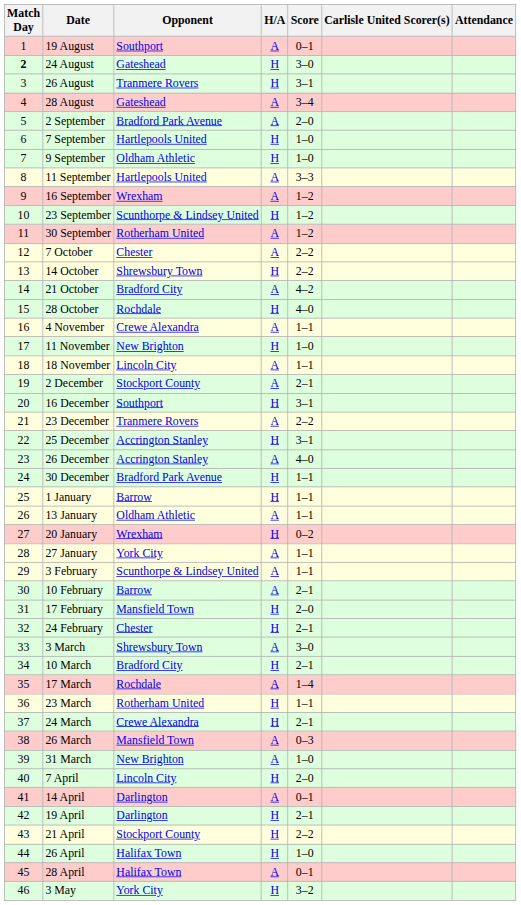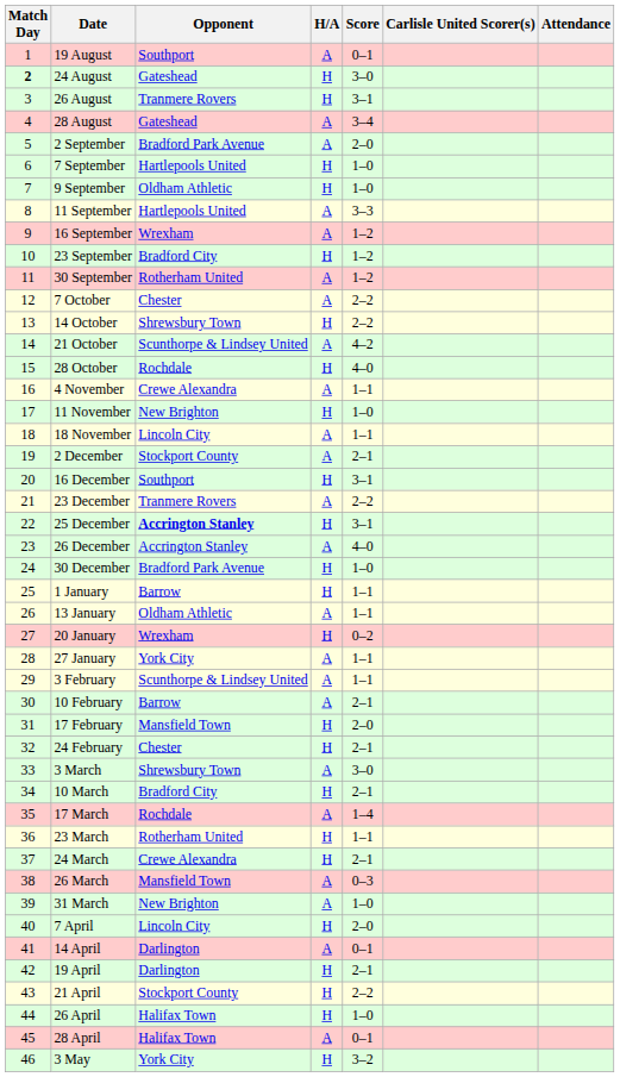 <table class="wikitable" style="text-align:center">
 <tr>
 <th>Match<br> Day</th>
 <th>Date</th>
 <th>Opponent</th>
 <th>H/A</th>
 <th>Score</th>
 <th>Carlisle United Scorer(s)</th>
 <th>Attendance</th>
 </tr>
 <tr bgcolor=#FFCCCC>
 <td>1</td>
 <td align=left>19 August</td>
 <td align=left><a href='#'>Southport</a></td>
 <td><a href='#'>A</a></td>
 <td>0–1</td>
 <td align=left></td>
 <td></td>
 </tr>
 <tr bgcolor=#ddffdd>
 <td><strong>2</strong></td>
 <td align=left>24 August</td>
 <td align=left><a href='#'>Gateshead</a></td>
 <td><a href='#'>H</a></td>
 <td>3–0</td>
 <td align=left></td>
 <td></td>
 </tr>
 <tr bgcolor=#ddffdd>
 <td>3</td>
 <td align=left>26 August</td>
 <td align=left><a href='#'>Tranmere Rovers</a></td>
 <td><a href='#'>H</a></td>
 <td>3–1</td>
 <td align=left></td>
 <td></td>
 </tr>
 <tr bgcolor=#FFCCCC>
 <td>4</td>
 <td align=left>28 August</td>
 <td align=left><a href='#'>Gateshead</a></td>
 <td><a href='#'>A</a></td>
 <td>3–4</td>
 <td align=left></td>
 <td></td>
 </tr>
 <tr bgcolor=#ddffdd>
 <td>5</td>
 <td align=left>2 September</td>
 <td align=left><a href='#'>Bradford Park Avenue</a></td>
 <td><a href='#'>A</a></td>
 <td>2–0</td>
 <td align=left></td>
 <td></td>
 </tr>
 <tr bgcolor=#ddffdd>
 <td>6</td>
 <td align=left>7 September</td>
 <td align=left><a href='#'>Hartlepools United</a></td>
 <td><a href='#'>H</a></td>
 <td>1–0</td>
 <td align=left></td>
 <td></td>
 </tr>
 <tr bgcolor=#ddffdd>
 <td>7</td>
 <td align=left>9 September</td>
 <td align=left><a href='#'>Oldham Athletic</a></td>
 <td><a href='#'>H</a></td>
 <td>1–0</td>
 <td align=left></td>
 <td></td>
 </tr>
 <tr bgcolor=#ffffdd>
 <td>8</td>
 <td align=left>11 September</td>
 <td align=left><a href='#'>Hartlepools United</a></td>
 <td><a href='#'>A</a></td>
 <td>3–3</td>
 <td align=left></td>
 <td></td>
 </tr>
 <tr bgcolor=#FFCCCC>
 <td>9</td>
 <td align=left>16 September</td>
 <td align=left><a href='#'>Wrexham</a></td>
 <td><a href='#'>A</a></td>
 <td>1–2</td>
 <td align=left></td>
 <td></td>
 </tr>
 <tr bgcolor=#ddffdd>
 <td>10</td>
 <td align=left>23 September</td>
-<td align=left><a href='#'>Scunthorpe & Lindsey United</a></td>
+<td align=left><a href='#'>Bradford City</a></td>
 <td><a href='#'>H</a></td>
 <td>1–2</td>
 <td align=left></td>
 <td></td>
 </tr>
 <tr bgcolor=#FFCCCC>
 <td>11</td>
 <td align=left>30 September</td>
 <td align=left><a href='#'>Rotherham United</a></td>
 <td><a href='#'>A</a></td>
 <td>1–2</td>
 <td align=left></td>
 <td></td>
 </tr>
 <tr bgcolor=#ffffdd>
 <td>12</td>
 <td align=left>7 October</td>
 <td align=left><a href='#'>Chester</a></td>
 <td><a href='#'>A</a></td>
 <td>2–2</td>
 <td align=left></td>
 <td></td>
 </tr>
 <tr bgcolor=#ffffdd>
 <td>13</td>
 <td align=left>14 October</td>
 <td align=left><a href='#'>Shrewsbury Town</a></td>
 <td><a href='#'>H</a></td>
 <td>2–2</td>
 <td align=left></td>
 <td></td>
 </tr>
 <tr bgcolor=#ddffdd>
 <td>14</td>
 <td align=left>21 October</td>
-<td align=left><a href='#'>Bradford City</a></td>
+<td align=left><a href='#'>Scunthorpe & Lindsey United</a></td>
 <td><a href='#'>A</a></td>
 <td>4–2</td>
 <td align=left></td>
 <td></td>
 </tr>
 <tr bgcolor=#ddffdd>
 <td>15</td>
 <td align=left>28 October</td>
 <td align=left><a href='#'>Rochdale</a></td>
 <td><a href='#'>H</a></td>
 <td>4–0</td>
 <td align=left></td>
 <td></td>
 </tr>
 <tr bgcolor=#ffffdd>
 <td>16</td>
 <td align=left>4 November</td>
 <td align=left><a href='#'>Crewe Alexandra</a></td>
 <td><a href='#'>A</a></td>
 <td>1–1</td>
 <td align=left></td>
 <td></td>
 </tr>
 <tr bgcolor=#ddffdd>
 <td>17</td>
 <td align=left>11 November</td>
 <td align=left><a href='#'>New Brighton</a></td>
 <td><a href='#'>H</a></td>
 <td>1–0</td>
 <td align=left></td>
 <td></td>
 </tr>
 <tr bgcolor=#ffffdd>
 <td>18</td>
 <td align=left>18 November</td>
 <td align=left><a href='#'>Lincoln City</a></td>
 <td><a href='#'>A</a></td>
 <td>1–1</td>
 <td align=left></td>
 <td></td>
 </tr>
 <tr bgcolor=#ddffdd>
 <td>19</td>
 <td align=left>2 December</td>
 <td align=left><a href='#'>Stockport County</a></td>
 <td><a href='#'>A</a></td>
 <td>2–1</td>
 <td align=left></td>
 <td></td>
 </tr>
 <tr bgcolor=#ddffdd>
 <td>20</td>
 <td align=left>16 December</td>
 <td align=left><a href='#'>Southport</a></td>
 <td><a href='#'>H</a></td>
 <td>3–1</td>
 <td align=left></td>
 <td></td>
 </tr>
 <tr bgcolor=#ffffdd>
 <td>21</td>
 <td align=left>23 December</td>
 <td align=left><a href='#'>Tranmere Rovers</a></td>
 <td><a href='#'>A</a></td>
 <td>2–2</td>
 <td align=left></td>
 <td></td>
 </tr>
 <tr bgcolor=#ddffdd>
 <td>22</td>
 <td align=left>25 December</td>
-<td align=left><a href='#'>Accrington Stanley</a></td>
+<td align=left><strong><a href='#'>Accrington Stanley</a></strong></td>
 <td><a href='#'>H</a></td>
 <td>3–1</td>
 <td align=left></td>
 <td></td>
 </tr>
 <tr bgcolor=#ddffdd>
 <td>23</td>
 <td align=left>26 December</td>
 <td align=left><a href='#'>Accrington Stanley</a></td>
 <td><a href='#'>A</a></td>
 <td>4–0</td>
 <td align=left></td>
 <td></td>
 </tr>
 <tr bgcolor=#ddffdd>
 <td>24</td>
 <td align=left>30 December</td>
 <td align=left><a href='#'>Bradford Park Avenue</a></td>
 <td><a href='#'>H</a></td>
-<td>1–1</td>
+<td>1–0</td>
 <td align=left></td>
 <td></td>
 </tr>
 <tr bgcolor=#ffffdd>
 <td>25</td>
 <td align=left>1 January</td>
 <td align=left><a href='#'>Barrow</a></td>
 <td><a href='#'>H</a></td>
 <td>1–1</td>
 <td align=left></td>
 <td></td>
 </tr>
 <tr bgcolor=#ffffdd>
 <td>26</td>
 <td align=left>13 January</td>
 <td align=left><a href='#'>Oldham Athletic</a></td>
 <td><a href='#'>A</a></td>
 <td>1–1</td>
 <td align=left></td>
 <td></td>
 </tr>
 <tr bgcolor=#FFCCCC>
 <td>27</td>
 <td align=left>20 January</td>
 <td align=left><a href='#'>Wrexham</a></td>
 <td><a href='#'>H</a></td>
 <td>0–2</td>
 <td align=left></td>
 <td></td>
 </tr>
 <tr bgcolor=#ffffdd>
 <td>28</td>
 <td align=left>27 January</td>
 <td align=left><a href='#'>York City</a></td>
 <td><a href='#'>A</a></td>
 <td>1–1</td>
 <td align=left></td>
 <td></td>
 </tr>
 <tr bgcolor=#ffffdd>
 <td>29</td>
 <td align=left>3 February</td>
 <td align=left><a href='#'>Scunthorpe & Lindsey United</a></td>
 <td><a href='#'>A</a></td>
 <td>1–1</td>
 <td align=left></td>
 <td></td>
 </tr>
 <tr bgcolor=#ddffdd>
 <td>30</td>
 <td align=left>10 February</td>
 <td align=left><a href='#'>Barrow</a></td>
 <td><a href='#'>A</a></td>
 <td>2–1</td>
 <td align=left></td>
 <td></td>
 </tr>
 <tr bgcolor=#ddffdd>
 <td>31</td>
 <td align=left>17 February</td>
 <td align=left><a href='#'>Mansfield Town</a></td>
 <td><a href='#'>H</a></td>
 <td>2–0</td>
 <td align=left></td>
 <td></td>
 </tr>
 <tr bgcolor=#ddffdd>
 <td>32</td>
 <td align=left>24 February</td>
 <td align=left><a href='#'>Chester</a></td>
 <td><a href='#'>H</a></td>
 <td>2–1</td>
 <td align=left></td>
 <td></td>
 </tr>
 <tr bgcolor=#ddffdd>
 <td>33</td>
 <td align=left>3 March</td>
 <td align=left><a href='#'>Shrewsbury Town</a></td>
 <td><a href='#'>A</a></td>
 <td>3–0</td>
 <td align=left></td>
 <td></td>
 </tr>
 <tr bgcolor=#ddffdd>
 <td>34</td>
 <td align=left>10 March</td>
 <td align=left><a href='#'>Bradford City</a></td>
 <td><a href='#'>H</a></td>
 <td>2–1</td>
 <td align=left></td>
 <td></td>
 </tr>
 <tr bgcolor=#FFCCCC>
 <td>35</td>
 <td align=left>17 March</td>
 <td align=left><a href='#'>Rochdale</a></td>
 <td><a href='#'>A</a></td>
 <td>1–4</td>
 <td align=left></td>
 <td></td>
 </tr>
 <tr bgcolor=#ffffdd>
 <td>36</td>
 <td align=left>23 March</td>
 <td align=left><a href='#'>Rotherham United</a></td>
 <td><a href='#'>H</a></td>
 <td>1–1</td>
 <td align=left></td>
 <td></td>
 </tr>
 <tr bgcolor=#ddffdd>
 <td>37</td>
 <td align=left>24 March</td>
 <td align=left><a href='#'>Crewe Alexandra</a></td>
 <td><a href='#'>H</a></td>
 <td>2–1</td>
 <td align=left></td>
 <td></td>
 </tr>
 <tr bgcolor=#FFCCCC>
 <td>38</td>
 <td align=left>26 March</td>
 <td align=left><a href='#'>Mansfield Town</a></td>
 <td><a href='#'>A</a></td>
 <td>0–3</td>
 <td align=left></td>
 <td></td>
 </tr>
 <tr bgcolor=#ddffdd>
 <td>39</td>
 <td align=left>31 March</td>
 <td align=left><a href='#'>New Brighton</a></td>
 <td><a href='#'>A</a></td>
 <td>1–0</td>
 <td align=left></td>
 <td></td>
 </tr>
 <tr bgcolor=#ddffdd>
 <td>40</td>
 <td align=left>7 April</td>
 <td align=left><a href='#'>Lincoln City</a></td>
 <td><a href='#'>H</a></td>
 <td>2–0</td>
 <td align=left></td>
 <td></td>
 </tr>
 <tr bgcolor=#FFCCCC>
 <td>41</td>
 <td align=left>14 April</td>
 <td align=left><a href='#'>Darlington</a></td>
 <td><a href='#'>A</a></td>
 <td>0–1</td>
 <td align=left></td>
 <td></td>
 </tr>
 <tr bgcolor=#ddffdd>
 <td>42</td>
 <td align=left>19 April</td>
 <td align=left><a href='#'>Darlington</a></td>
 <td><a href='#'>H</a></td>
 <td>2–1</td>
 <td align=left></td>
 <td></td>
 </tr>
 <tr bgcolor=#ffffdd>
 <td>43</td>
 <td align=left>21 April</td>
 <td align=left><a href='#'>Stockport County</a></td>
 <td><a href='#'>H</a></td>
 <td>2–2</td>
 <td align=left></td>
 <td></td>
 </tr>
 <tr bgcolor=#ddffdd>
 <td>44</td>
 <td align=left>26 April</td>
 <td align=left><a href='#'>Halifax Town</a></td>
 <td><a href='#'>H</a></td>
 <td>1–0</td>
 <td align=left></td>
 <td></td>
 </tr>
 <tr bgcolor=#FFCCCC>
 <td>45</td>
 <td align=left>28 April</td>
 <td align=left><a href='#'>Halifax Town</a></td>
 <td><a href='#'>A</a></td>
 <td>0–1</td>
 <td align=left></td>
 <td></td>
 </tr>
 <tr bgcolor=#ddffdd>
 <td>46</td>
 <td align=left>3 May</td>
 <td align=left><a href='#'>York City</a></td>
 <td><a href='#'>H</a></td>
 <td>3–2</td>
 <td align=left></td>
 <td></td>
 </tr>
 </table>
